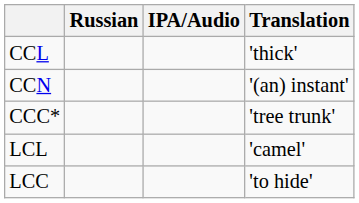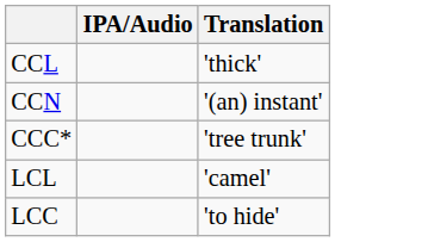 <table class="wikitable">
 <tr>
 <th></th>
-<th>Russian</th>
 <th>IPA/Audio</th>
 <th>Translation</th>
 </tr>
 <tr>
 <td>CC<a href='#'>L</a></td>
 <td></td>
-<td></td>
 <td>'thick'</td>
 </tr>
 <tr>
 <td>CC<a href='#'>N</a></td>
-<td></td>
 <td></td>
 <td>'(an) instant'</td>
 </tr>
 <tr>
 <td>CCC*</td>
 <td></td>
-<td></td>
 <td>'tree trunk'</td>
 </tr>
 <tr>
 <td>LCL</td>
-<td></td>
 <td></td>
 <td>'camel'</td>
 </tr>
 <tr>
 <td>LCC</td>
 <td></td>
-<td></td>
 <td>'to hide'</td>
 </tr>
 </table>
